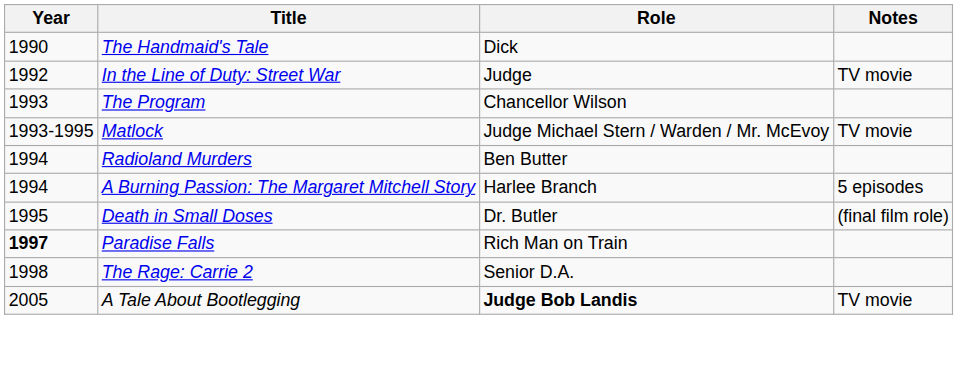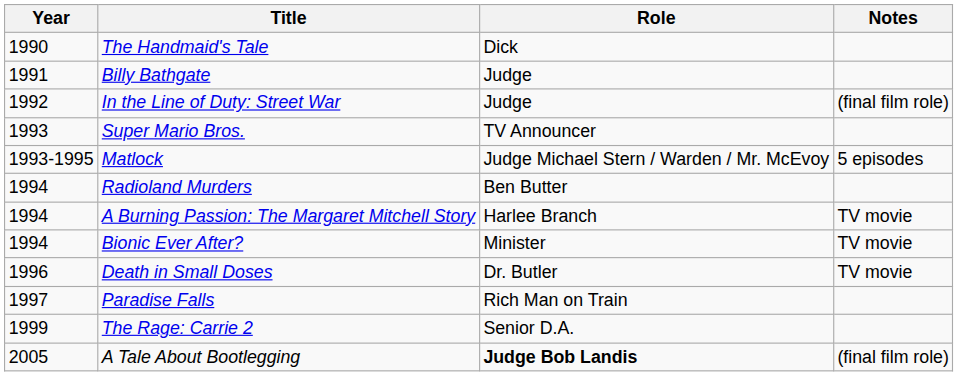 <table class="wikitable">
 <tr>
 <th>Year</th>
 <th>Title</th>
 <th>Role</th>
 <th>Notes</th>
 </tr>
 <tr>
 <td>1990</td>
 <td><em><a href='#'>The Handmaid's Tale</a></em></td>
 <td>Dick</td>
 <td></td>
 </tr>
 <tr>
+<td>1991</td>
+<td><em><a href='#'>Billy Bathgate</a></em></td>
+<td>Judge</td>
+<td></td>
+</tr>
+<tr>
 <td>1992</td>
 <td><em><a href='#'>In the Line of Duty: Street War</a></em></td>
 <td>Judge</td>
-<td>TV movie</td>
+<td>(final film role)</td>
 </tr>
 <tr>
 <td>1993</td>
-<td><em><a href='#'>The Program</a></em></td>
-<td>Chancellor Wilson</td>
+<td><em><a href='#'>Super Mario Bros.</a></em></td>
+<td>TV Announcer</td>
 <td></td>
 </tr>
 <tr>
 <td>1993-1995</td>
 <td><em><a href='#'>Matlock</a></em></td>
 <td>Judge Michael Stern / Warden / Mr. McEvoy</td>
-<td>TV movie</td>
+<td>5 episodes</td>
 </tr>
 <tr>
 <td>1994</td>
 <td><em><a href='#'>Radioland Murders</a></em></td>
 <td>Ben Butter</td>
 <td></td>
 </tr>
 <tr>
 <td>1994</td>
 <td><em><a href='#'>A Burning Passion: The Margaret Mitchell Story</a></em></td>
 <td>Harlee Branch</td>
-<td>5 episodes</td>
+<td>TV movie</td>
 </tr>
 <tr>
-<td>1995</td>
+<td>1994</td>
+<td><em><a href='#'>Bionic Ever After?</a></em></td>
+<td>Minister</td>
+<td>TV movie</td>
+</tr>
+<tr>
+<td>1996</td>
 <td><em><a href='#'>Death in Small Doses</a></em></td>
 <td>Dr. Butler</td>
-<td>(final film role)</td>
+<td>TV movie</td>
 </tr>
 <tr>
-<td><strong>1997</strong></td>
+<td>1997</td>
 <td><em><a href='#'>Paradise Falls</a></em></td>
 <td>Rich Man on Train</td>
 <td></td>
 </tr>
 <tr>
-<td>1998</td>
+<td>1999</td>
 <td><em><a href='#'>The Rage: Carrie 2</a></em></td>
 <td>Senior D.A.</td>
 <td></td>
 </tr>
 <tr>
 <td>2005</td>
 <td><em>A Tale About Bootlegging</em></td>
 <td><strong>Judge Bob Landis</strong></td>
-<td>TV movie</td>
+<td>(final film role)</td>
 </tr>
 </table>
